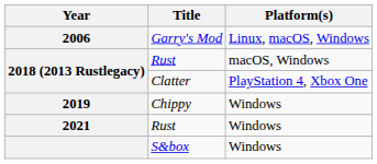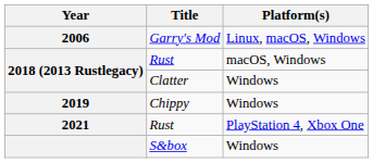 <table class="wikitable sortable plainrowheaders">
 <tr>
 <th scope="col">Year</th>
 <th scope="col">Title</th>
 <th scope="col">Platform(s)</th>
 </tr>
 <tr>
 <th scope="row">2006</th>
 <td><em><a href='#'>Garry's Mod</a></em></td>
 <td><a href='#'>Linux</a>, <a href='#'>macOS</a>, <a href='#'>Windows</a></td>
 </tr>
 <tr>
 <th scope="row" rowspan="2">2018 (2013 Rustlegacy)</th>
 <td><em><a href='#'>Rust</a></em></td>
 <td>macOS, Windows</td>
 </tr>
 <tr>
 <td><em>Clatter</em></td>
-<td><a href='#'>PlayStation 4</a>, <a href='#'>Xbox One</a></td>
+<td>Windows</td>
 </tr>
 <tr>
 <th scope="row">2019</th>
 <td><em>Chippy</em></td>
 <td>Windows</td>
 </tr>
 <tr>
 <th scope="row">2021</th>
 <td><em>Rust</em></td>
-<td>Windows</td>
+<td><a href='#'>PlayStation 4</a>, <a href='#'>Xbox One</a></td>
 </tr>
 <tr>
 <th scope="row"></th>
 <td><em><a href='#'>S&box</a></em></td>
 <td>Windows</td>
 </tr>
 </table>
